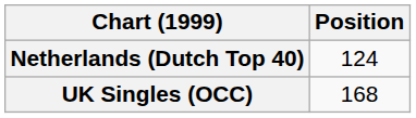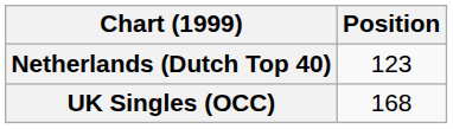 <table class="wikitable plainrowheaders" style="text-align:center">
 <tr>
 <th scope="col">Chart (1999)</th>
 <th scope="col">Position</th>
 </tr>
 <tr>
 <th scope="row">Netherlands (Dutch Top 40)</th>
-<td>124</td>
+<td>123</td>
 </tr>
 <tr>
 <th scope="row">UK Singles (OCC)</th>
 <td>168</td>
 </tr>
 </table>
